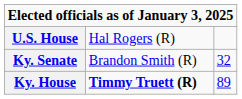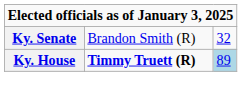 <table class=wikitable>
 <tr>
 <td colspan="3"><strong>Elected officials as of January 3, 2025</strong></td>
-</tr>
-<tr>
-<th scope=row><a href='#'>U.S. House</a></th>
-<td><a href='#'>Hal Rogers</a> (R)</td>
-<td></td>
 </tr>
 <tr>
 <th scope=row><a href='#'>Ky. Senate</a></th>
 <td><a href='#'>Brandon Smith</a> (R)</td>
 <td><a href='#'>32</a></td>
 </tr>
 <tr>
 <th scope=row><a href='#'>Ky. House</a></th>
 <td><strong><a href='#'>Timmy Truett</a> (R)</strong></td>
-<td><a href='#'>89</a></td>
+<td style="background: lightblue;"><a href='#'>89</a></td>
 </tr>
 </table>
